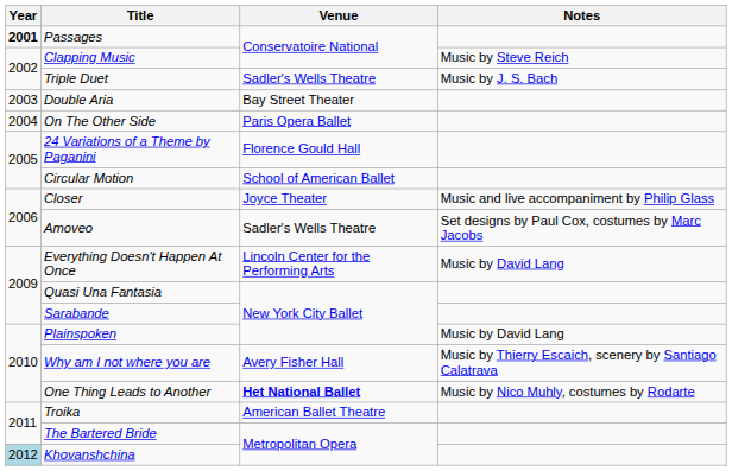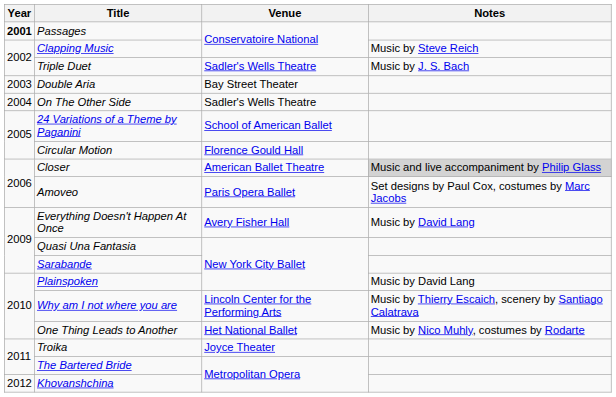 <table class="wikitable sortable">
 <tr>
 <th>Year</th>
 <th>Title</th>
 <th>Venue</th>
 <th>Notes</th>
 </tr>
 <tr>
 <td><strong>2001</strong></td>
 <td><em>Passages</em></td>
 <td rowspan=2><a href='#'>Conservatoire National</a></td>
 <td></td>
 </tr>
 <tr>
 <td rowspan=2>2002</td>
 <td><em><a href='#'>Clapping Music</a></em></td>
 <td>Music by <a href='#'>Steve Reich</a></td>
 </tr>
 <tr>
 <td><em>Triple Duet</em></td>
 <td><a href='#'>Sadler's Wells Theatre</a></td>
 <td>Music by <a href='#'>J. S. Bach</a></td>
 </tr>
 <tr>
 <td>2003</td>
 <td><em>Double Aria</em></td>
 <td>Bay Street Theater</td>
 <td></td>
 </tr>
 <tr>
 <td>2004</td>
 <td><em>On The Other Side</em></td>
-<td><a href='#'>Paris Opera Ballet</a></td>
+<td>Sadler's Wells Theatre</td>
 <td></td>
 </tr>
 <tr>
 <td rowspan=2>2005</td>
 <td><em><a href='#'>24 Variations of a Theme by Paganini</a></em></td>
-<td><a href='#'>Florence Gould Hall</a></td>
+<td><a href='#'>School of American Ballet</a></td>
 <td></td>
 </tr>
 <tr>
 <td><em>Circular Motion</em></td>
-<td><a href='#'>School of American Ballet</a></td>
+<td><a href='#'>Florence Gould Hall</a></td>
 <td></td>
 </tr>
 <tr>
 <td rowspan=2>2006</td>
 <td><em>Closer</em></td>
-<td><a href='#'>Joyce Theater</a></td>
-<td>Music and live accompaniment by <a href='#'>Philip Glass</a></td>
+<td><a href='#'>American Ballet Theatre</a></td>
+<td style="background: lightgrey;">Music and live accompaniment by <a href='#'>Philip Glass</a></td>
 </tr>
 <tr>
 <td><em>Amoveo</em></td>
-<td>Sadler's Wells Theatre</td>
+<td><a href='#'>Paris Opera Ballet</a></td>
 <td>Set designs by Paul Cox, costumes by <a href='#'>Marc Jacobs</a></td>
 </tr>
 <tr>
 <td rowspan=3>2009</td>
 <td><em>Everything Doesn't Happen At Once</em></td>
-<td><a href='#'>Lincoln Center for the Performing Arts</a></td>
+<td><a href='#'>Avery Fisher Hall</a></td>
 <td>Music by <a href='#'>David Lang</a></td>
 </tr>
 <tr>
 <td><em>Quasi Una Fantasia</em></td>
 <td rowspan=3><a href='#'>New York City Ballet</a></td>
 <td></td>
 </tr>
 <tr>
 <td><em><a href='#'>Sarabande</a></em></td>
 <td></td>
 </tr>
 <tr>
 <td rowspan=3>2010</td>
 <td><em><a href='#'>Plainspoken</a></em></td>
 <td>Music by David Lang</td>
 </tr>
 <tr>
 <td><em><a href='#'>Why am I not where you are</a></em></td>
-<td><a href='#'>Avery Fisher Hall</a></td>
+<td><a href='#'>Lincoln Center for the Performing Arts</a></td>
 <td>Music by <a href='#'>Thierry Escaich</a>, scenery by <a href='#'>Santiago Calatrava</a></td>
 </tr>
 <tr>
 <td><em>One Thing Leads to Another</em></td>
-<td><strong><a href='#'>Het National Ballet</a></strong></td>
+<td><a href='#'>Het National Ballet</a></td>
 <td>Music by <a href='#'>Nico Muhly</a>, costumes by <a href='#'>Rodarte</a></td>
 </tr>
 <tr>
 <td rowspan=2>2011</td>
 <td><em>Troika</em></td>
-<td><a href='#'>American Ballet Theatre</a></td>
+<td><a href='#'>Joyce Theater</a></td>
 <td></td>
 </tr>
 <tr>
 <td><em><a href='#'>The Bartered Bride</a></em></td>
 <td rowspan=2><a href='#'>Metropolitan Opera</a></td>
 <td></td>
 </tr>
 <tr>
-<td style="background: lightblue;">2012</td>
+<td>2012</td>
 <td><em><a href='#'>Khovanshchina</a></em></td>
 <td></td>
 </tr>
 </table>
